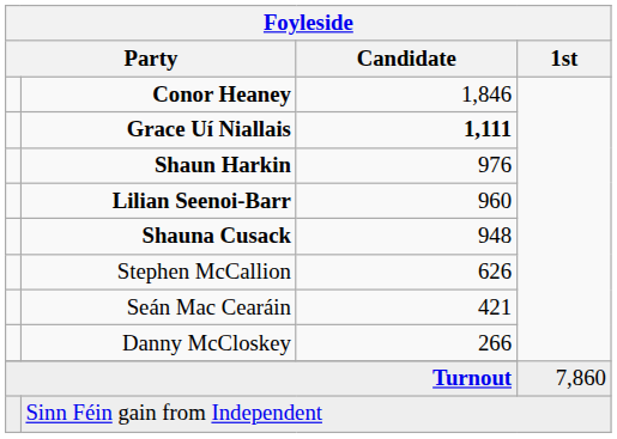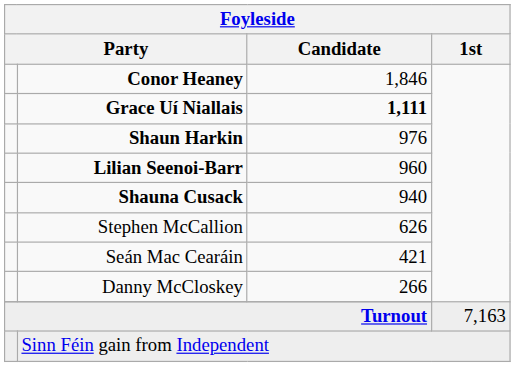 <table class="wikitable">
 <tr>
 <th colspan="4" align="center"><a href='#'>Foyleside</a></th>
 </tr>
 <tr>
 <th colspan="2" align="center" width=200>Party</th>
 <th width=150>Candidate</th>
 <th width=60>1st </th>
 </tr>
 <tr>
 <td></td>
 <td align="right"><strong>Conor Heaney</strong></td>
 <td align="right">1,846</td>
 </tr>
 <tr>
 <td></td>
 <td align="right"><strong>Grace Uí Niallais</strong></td>
 <td align="right"><strong>1,111</strong></td>
 </tr>
 <tr>
 <td></td>
 <td align="right"><strong>Shaun Harkin</strong></td>
 <td align="right">976</td>
 </tr>
 <tr>
 <td></td>
 <td align="right"><strong>Lilian Seenoi-Barr</strong></td>
 <td align="right">960</td>
 </tr>
 <tr>
 <td></td>
 <td align="right"><strong>Shauna Cusack</strong></td>
-<td align="right">948</td>
+<td align="right">940</td>
 </tr>
 <tr>
 <td></td>
 <td align="right">Stephen McCallion</td>
 <td align="right">626</td>
 </tr>
 <tr>
 <td></td>
 <td align="right">Seán Mac Cearáin</td>
 <td align="right">421</td>
 </tr>
 <tr>
 <td></td>
 <td align="right">Danny McCloskey</td>
 <td align="right">266</td>
 </tr>
 <tr>
 </tr>
 <tr bgcolor="EEEEEE">
 <td colspan=3 align="right"><strong><a href='#'>Turnout</a></strong></td>
-<td align="right">7,860</td>
+<td align="right">7,163</td>
 </tr>
 <tr bgcolor="EEEEEE">
 <td bgcolor=></td>
 <td colspan=4 bgcolor="EEEEEE"><a href='#'>Sinn Féin</a> gain from <a href='#'>Independent</a></td>
 </tr>
 </table>
